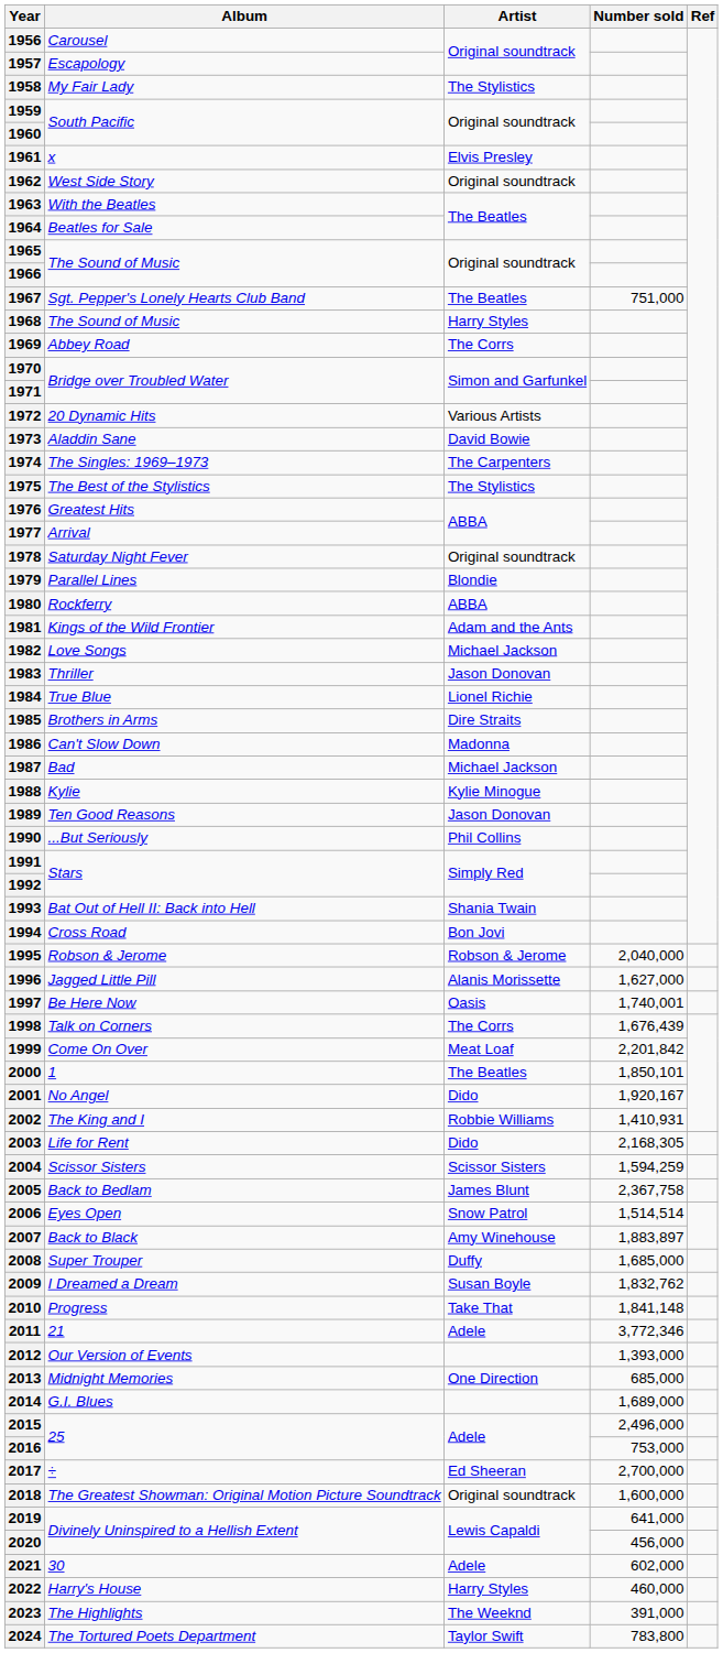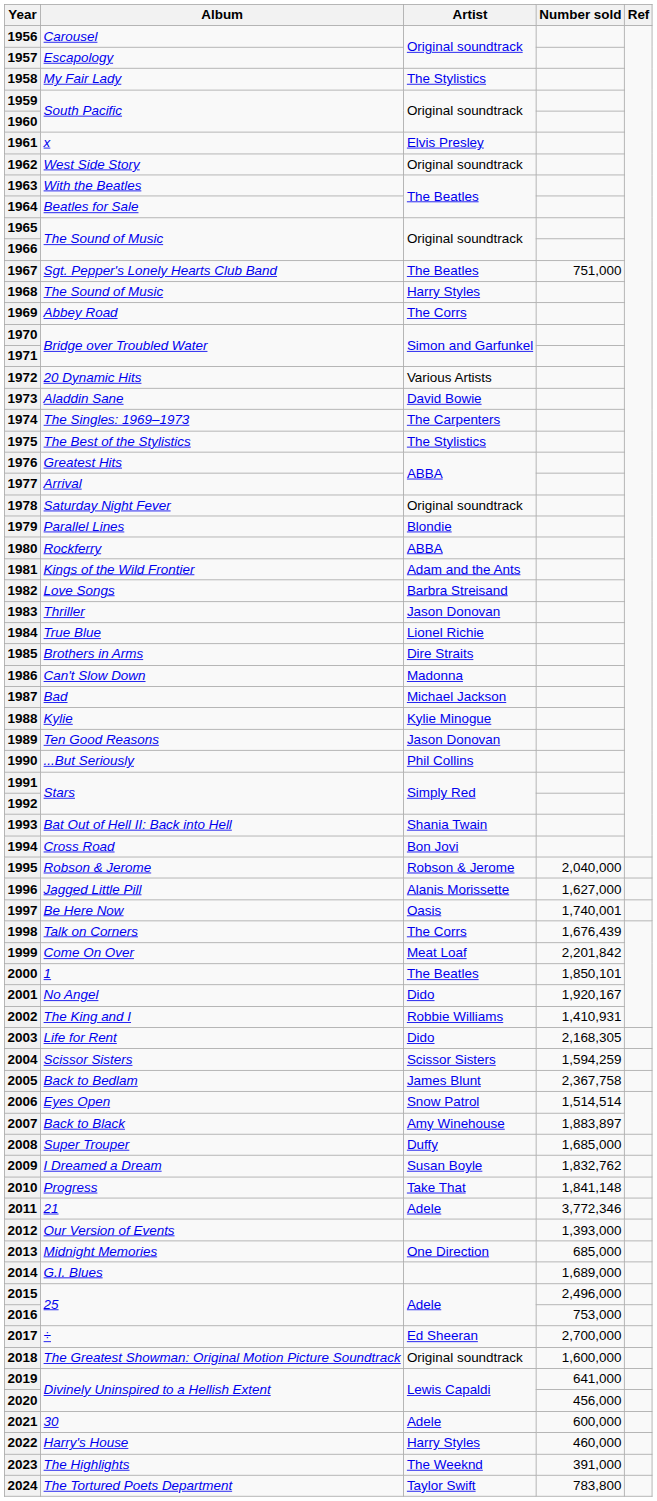 <table class="wikitable plainrowheaders sortable">
 <tr>
 <th scope="col">Year</th>
 <th scope="col">Album</th>
 <th scope="col">Artist</th>
 <th scope="col">Number sold</th>
 <th scope="col">Ref</th>
 </tr>
 <tr>
 <th scope=row style="text-align:center;">1956</th>
 <td><em><a href='#'>Carousel</a></em></td>
 <td rowspan="2"><a href='#'>Original soundtrack</a></td>
 <td align=right></td>
 <td align=center rowspan="39"></td>
 </tr>
 <tr>
 <th scope=row style="text-align:center;">1957</th>
 <td><em><a href='#'>Escapology</a></em></td>
 <td align=right></td>
 </tr>
 <tr>
 <th scope=row style="text-align:center;">1958</th>
 <td><em><a href='#'>My Fair Lady</a></em></td>
 <td><a href='#'>The Stylistics</a></td>
 <td align=right></td>
 </tr>
 <tr>
 <th scope=row style="text-align:center;">1959</th>
 <td rowspan="2"><em><a href='#'>South Pacific</a></em></td>
 <td rowspan="2">Original soundtrack</td>
 <td align=right></td>
 </tr>
 <tr>
 <th scope=row style="text-align:center;">1960</th>
 <td align=right></td>
 </tr>
 <tr>
 <th scope=row style="text-align:center;">1961</th>
 <td><em><a href='#'>x</a></em></td>
 <td><a href='#'>Elvis Presley</a></td>
 <td align=right></td>
 </tr>
 <tr>
 <th scope=row style="text-align:center;">1962</th>
 <td><em><a href='#'>West Side Story</a></em></td>
 <td>Original soundtrack</td>
 <td align=right></td>
 </tr>
 <tr>
 <th scope=row style="text-align:center;">1963</th>
 <td><em><a href='#'>With the Beatles</a></em></td>
 <td rowspan="2"><a href='#'>The Beatles</a></td>
 <td align=right></td>
 </tr>
 <tr>
 <th scope=row style="text-align:center;">1964</th>
 <td><em><a href='#'>Beatles for Sale</a></em></td>
 <td align=right></td>
 </tr>
 <tr>
 <th scope=row style="text-align:center;">1965</th>
 <td rowspan="2"><em><a href='#'>The Sound of Music</a></em></td>
 <td rowspan="2">Original soundtrack</td>
 <td align=right></td>
 </tr>
 <tr>
 <th scope=row style="text-align:center;">1966</th>
 <td align=right></td>
 </tr>
 <tr>
 <th scope=row style="text-align:center;">1967</th>
 <td><em><a href='#'>Sgt. Pepper's Lonely Hearts Club Band</a></em></td>
 <td><a href='#'>The Beatles</a></td>
 <td align=right>751,000</td>
 </tr>
 <tr>
 <th scope=row style="text-align:center;">1968</th>
 <td><em><a href='#'>The Sound of Music</a></em></td>
 <td><a href='#'>Harry Styles</a></td>
 <td align=right></td>
 </tr>
 <tr>
 <th scope=row style="text-align:center;">1969</th>
 <td><em><a href='#'>Abbey Road</a></em></td>
 <td><a href='#'>The Corrs</a></td>
 <td align=right></td>
 </tr>
 <tr>
 <th scope=row style="text-align:center;">1970</th>
 <td rowspan="2"><em><a href='#'>Bridge over Troubled Water</a></em></td>
 <td rowspan="2"><a href='#'>Simon and Garfunkel</a></td>
 <td align=right></td>
 </tr>
 <tr>
 <th scope=row style="text-align:center;">1971</th>
 <td align=right></td>
 </tr>
 <tr>
 <th scope=row style="text-align:center;">1972</th>
 <td><em><a href='#'>20 Dynamic Hits</a></em></td>
 <td>Various Artists</td>
 <td align=right></td>
 </tr>
 <tr>
 <th scope=row style="text-align:center;">1973</th>
 <td><em><a href='#'>Aladdin Sane</a></em></td>
 <td><a href='#'>David Bowie</a></td>
 <td align=right></td>
 </tr>
 <tr>
 <th scope=row style="text-align:center;">1974</th>
 <td><em><a href='#'>The Singles: 1969–1973</a></em></td>
 <td><a href='#'>The Carpenters</a></td>
 <td align=right></td>
 </tr>
 <tr>
 <th scope=row style="text-align:center;">1975</th>
 <td><em><a href='#'>The Best of the Stylistics</a></em></td>
 <td><a href='#'>The Stylistics</a></td>
 <td align=right></td>
 </tr>
 <tr>
 <th scope=row style="text-align:center;">1976</th>
 <td><em><a href='#'>Greatest Hits</a></em></td>
 <td rowspan="2"><a href='#'>ABBA</a></td>
 <td align=right></td>
 </tr>
 <tr>
 <th scope=row style="text-align:center;">1977</th>
 <td><em><a href='#'>Arrival</a></em></td>
 <td align=right></td>
 </tr>
 <tr>
 <th scope=row style="text-align:center;">1978</th>
 <td><em><a href='#'>Saturday Night Fever</a></em></td>
 <td>Original soundtrack</td>
 <td align=right></td>
 </tr>
 <tr>
 <th scope=row style="text-align:center;">1979</th>
 <td><em><a href='#'>Parallel Lines</a></em></td>
 <td><a href='#'>Blondie</a></td>
 <td align=right></td>
 </tr>
 <tr>
 <th scope=row style="text-align:center;">1980</th>
 <td><em><a href='#'>Rockferry</a></em></td>
 <td><a href='#'>ABBA</a></td>
 <td align=right></td>
 </tr>
 <tr>
 <th scope=row style="text-align:center;">1981</th>
 <td><em><a href='#'>Kings of the Wild Frontier</a></em></td>
 <td><a href='#'>Adam and the Ants</a></td>
 <td align=right></td>
 </tr>
 <tr>
 <th scope=row style="text-align:center;">1982</th>
 <td><em><a href='#'>Love Songs</a></em></td>
-<td><a href='#'>Michael Jackson</a></td>
+<td><a href='#'>Barbra Streisand</a></td>
 <td align=right></td>
 </tr>
 <tr>
 <th scope=row style="text-align:center;">1983</th>
 <td><em><a href='#'>Thriller</a></em></td>
 <td><a href='#'>Jason Donovan</a></td>
 <td align=right></td>
 </tr>
 <tr>
 <th scope=row style="text-align:center;">1984</th>
 <td><em><a href='#'>True Blue</a></em></td>
 <td><a href='#'>Lionel Richie</a></td>
 <td align=right></td>
 </tr>
 <tr>
 <th scope=row style="text-align:center;">1985</th>
 <td><em><a href='#'>Brothers in Arms</a></em></td>
 <td><a href='#'>Dire Straits</a></td>
 <td align=right></td>
 </tr>
 <tr>
 <th scope=row style="text-align:center;">1986</th>
 <td><em><a href='#'>Can't Slow Down</a></em></td>
 <td><a href='#'>Madonna</a></td>
 <td align=right></td>
 </tr>
 <tr>
 <th scope=row style="text-align:center;">1987</th>
 <td><em><a href='#'>Bad</a></em></td>
 <td><a href='#'>Michael Jackson</a></td>
 <td align=right></td>
 </tr>
 <tr>
 <th scope=row style="text-align:center;">1988</th>
 <td><em><a href='#'>Kylie</a></em></td>
 <td><a href='#'>Kylie Minogue</a></td>
 <td align=right></td>
 </tr>
 <tr>
 <th scope=row style="text-align:center;">1989</th>
 <td><em><a href='#'>Ten Good Reasons</a></em></td>
 <td><a href='#'>Jason Donovan</a></td>
 <td align=right></td>
 </tr>
 <tr>
 <th scope=row style="text-align:center;">1990</th>
 <td><em><a href='#'>...But Seriously</a></em></td>
 <td><a href='#'>Phil Collins</a></td>
 <td align=right></td>
 </tr>
 <tr>
 <th scope=row style="text-align:center;">1991</th>
 <td rowspan="2"><em><a href='#'>Stars</a></em></td>
 <td rowspan="2"><a href='#'>Simply Red</a></td>
 <td align=right></td>
 </tr>
 <tr>
 <th scope=row style="text-align:center;">1992</th>
 <td align=right></td>
 </tr>
 <tr>
 <th scope=row style="text-align:center;">1993</th>
 <td><em><a href='#'>Bat Out of Hell II: Back into Hell</a></em></td>
 <td><a href='#'>Shania Twain</a></td>
 <td align=right></td>
 </tr>
 <tr>
 <th scope=row style="text-align:center;">1994</th>
 <td><em><a href='#'>Cross Road</a></em></td>
 <td><a href='#'>Bon Jovi</a></td>
 <td align=right></td>
 </tr>
 <tr>
 <th scope=row style="text-align:center;">1995</th>
 <td><em><a href='#'>Robson & Jerome</a></em></td>
 <td><a href='#'>Robson & Jerome</a></td>
 <td align=right>2,040,000</td>
 <td align=center></td>
 </tr>
 <tr>
 <th scope=row style="text-align:center;">1996</th>
 <td><em><a href='#'>Jagged Little Pill</a></em></td>
 <td><a href='#'>Alanis Morissette</a></td>
 <td align=right>1,627,000</td>
 <td align=center></td>
 </tr>
 <tr>
 <th scope=row style="text-align:center;">1997</th>
 <td><em><a href='#'>Be Here Now</a></em></td>
 <td><a href='#'>Oasis</a></td>
 <td align=right>1,740,001</td>
 <td align=center></td>
 </tr>
 <tr>
 <th scope=row style="text-align:center;">1998</th>
 <td><em><a href='#'>Talk on Corners</a></em></td>
 <td><a href='#'>The Corrs</a></td>
 <td align=right>1,676,439</td>
 <td align=center rowspan="5"></td>
 </tr>
 <tr>
 <th scope=row style="text-align:center;">1999</th>
 <td><em><a href='#'>Come On Over</a></em></td>
 <td><a href='#'>Meat Loaf</a></td>
 <td align=right>2,201,842</td>
 </tr>
 <tr>
 <th scope=row style="text-align:center;">2000</th>
 <td><em><a href='#'>1</a></em></td>
 <td><a href='#'>The Beatles</a></td>
 <td align=right>1,850,101</td>
 </tr>
 <tr>
 <th scope=row style="text-align:center;">2001</th>
 <td><em><a href='#'>No Angel</a></em></td>
 <td><a href='#'>Dido</a></td>
 <td align=right>1,920,167</td>
 </tr>
 <tr>
 <th scope=row style="text-align:center;">2002</th>
 <td><em><a href='#'>The King and I</a></em></td>
 <td><a href='#'>Robbie Williams</a></td>
 <td align=right>1,410,931</td>
 </tr>
 <tr>
 <th scope=row style="text-align:center;">2003</th>
 <td><em><a href='#'>Life for Rent</a></em></td>
 <td><a href='#'>Dido</a></td>
 <td align=right>2,168,305</td>
 <td align=center></td>
 </tr>
 <tr>
 <th scope=row style="text-align:center;">2004</th>
 <td><em><a href='#'>Scissor Sisters</a></em></td>
 <td><a href='#'>Scissor Sisters</a></td>
 <td align=right>1,594,259</td>
 <td align=center></td>
 </tr>
 <tr>
 <th scope=row style="text-align:center;">2005</th>
 <td><em><a href='#'>Back to Bedlam</a></em></td>
 <td><a href='#'>James Blunt</a></td>
 <td align=right>2,367,758</td>
 <td align=center></td>
 </tr>
 <tr>
 <th scope=row style="text-align:center;">2006</th>
 <td><em><a href='#'>Eyes Open</a></em></td>
 <td><a href='#'>Snow Patrol</a></td>
 <td align=right>1,514,514</td>
 <td align=center rowspan="2"></td>
 </tr>
 <tr>
 <th scope=row style="text-align:center;">2007</th>
 <td><em><a href='#'>Back to Black</a></em></td>
 <td><a href='#'>Amy Winehouse</a></td>
 <td align=right>1,883,897</td>
 </tr>
 <tr>
 <th scope=row style="text-align:center;">2008</th>
 <td><em><a href='#'>Super Trouper</a></em></td>
 <td><a href='#'>Duffy</a></td>
 <td align=right>1,685,000</td>
 <td align=center></td>
 </tr>
 <tr>
 <th scope=row style="text-align:center;">2009</th>
 <td><em><a href='#'>I Dreamed a Dream</a></em></td>
 <td><a href='#'>Susan Boyle</a></td>
 <td align=right>1,832,762</td>
 <td align=center></td>
 </tr>
 <tr>
 <th scope=row style="text-align:center;">2010</th>
 <td><em><a href='#'>Progress</a></em></td>
 <td><a href='#'>Take That</a></td>
 <td align=right>1,841,148</td>
 <td align=center></td>
 </tr>
 <tr>
 <th scope=row style="text-align:center;">2011</th>
 <td><em><a href='#'>21</a></em></td>
 <td><a href='#'>Adele</a></td>
 <td align=right>3,772,346</td>
 <td align=center></td>
 </tr>
 <tr>
 <th scope=row style="text-align:center;">2012</th>
 <td><em><a href='#'>Our Version of Events</a></em></td>
 <td></td>
 <td align=right>1,393,000</td>
 <td align=center></td>
 </tr>
 <tr>
 <th scope=row style="text-align:center;">2013</th>
 <td><em><a href='#'>Midnight Memories</a></em></td>
 <td><a href='#'>One Direction</a></td>
 <td align=right>685,000</td>
 <td align=center></td>
 </tr>
 <tr>
 <th scope=row style="text-align:center;">2014</th>
 <td><em><a href='#'>G.I. Blues</a></em></td>
 <td></td>
 <td align=right>1,689,000</td>
 <td align=center></td>
 </tr>
 <tr>
 <th scope=row style="text-align:center;">2015</th>
 <td rowspan="2"><em><a href='#'>25</a></em></td>
 <td rowspan="2"><a href='#'>Adele</a></td>
 <td align=right>2,496,000</td>
 <td align=center></td>
 </tr>
 <tr>
 <th scope=row style="text-align:center;">2016</th>
 <td align=right>753,000</td>
 <td align=center></td>
 </tr>
 <tr>
 <th scope=row style="text-align:center;">2017</th>
 <td><em><a href='#'>÷</a></em></td>
 <td><a href='#'>Ed Sheeran</a></td>
 <td align=right>2,700,000</td>
 <td align=center></td>
 </tr>
 <tr>
 <th scope=row style="text-align:center;">2018</th>
 <td><em><a href='#'>The Greatest Showman: Original Motion Picture Soundtrack</a></em></td>
 <td>Original soundtrack</td>
 <td align=right>1,600,000</td>
 <td align=center></td>
 </tr>
 <tr>
 <th scope=row style="text-align:center;">2019</th>
 <td rowspan="2"><em><a href='#'>Divinely Uninspired to a Hellish Extent</a></em></td>
 <td rowspan="2"><a href='#'>Lewis Capaldi</a></td>
 <td align=right>641,000</td>
 <td align=center></td>
 </tr>
 <tr>
 <th scope=row style="text-align:center;">2020</th>
 <td align=right>456,000</td>
 <td align=center></td>
 </tr>
 <tr>
 <th scope=row style="text-align:center;">2021</th>
 <td><em><a href='#'>30</a></em></td>
 <td><a href='#'>Adele</a></td>
-<td align=right>602,000</td>
+<td align=right>600,000</td>
 <td align=center></td>
 </tr>
 <tr>
 <th scope=row style="text-align:center;">2022</th>
 <td><em><a href='#'>Harry's House</a></em></td>
 <td><a href='#'>Harry Styles</a></td>
 <td align=right>460,000</td>
 <td align=center></td>
 </tr>
 <tr>
 <th scope=row style="text-align:center;">2023</th>
 <td><em><a href='#'>The Highlights</a></em></td>
 <td><a href='#'>The Weeknd</a></td>
 <td align=right>391,000</td>
 <td align=center></td>
 </tr>
 <tr>
 <th scope=row style="text-align:center;">2024</th>
 <td><em><a href='#'>The Tortured Poets Department</a></em></td>
 <td><a href='#'>Taylor Swift</a></td>
 <td align=right>783,800</td>
 <td align=center></td>
 </tr>
 </table>
